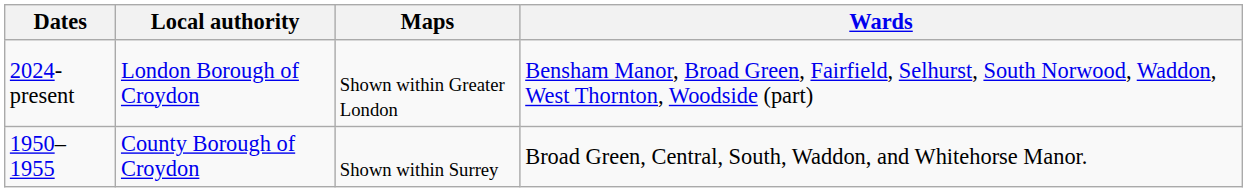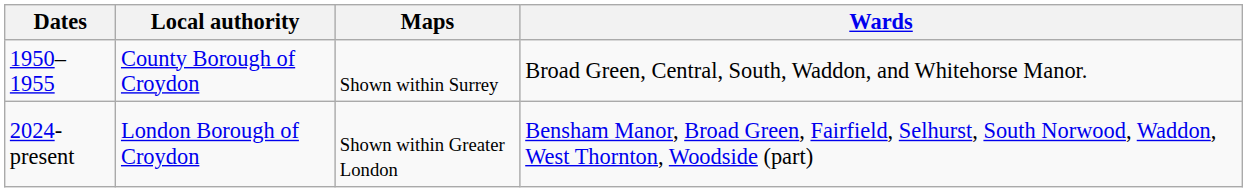 <table class=wikitable style="width:70%">
 <tr>
 <th>Dates</th>
 <th>Local authority</th>
 <th>Maps</th>
 <th><a href='#'>Wards</a></th>
 </tr>
 <tr>
+<td><a href='#'>1950</a>–<a href='#'>1955</a></td>
+<td><a href='#'>County Borough of Croydon</a></td>
+<td><br><small>Shown within Surrey</small></td>
+<td>Broad Green, Central, South, Waddon, and Whitehorse Manor.</td>
+</tr>
+<tr>
 <td><a href='#'>2024</a>-present</td>
 <td><a href='#'>London Borough of Croydon</a></td>
 <td><br><small>Shown within Greater London</small></td>
 <td><a href='#'>Bensham Manor</a>, <a href='#'>Broad Green</a>, <a href='#'>Fairfield</a>, <a href='#'>Selhurst</a>, <a href='#'>South Norwood</a>, <a href='#'>Waddon</a>, <a href='#'>West Thornton</a>, <a href='#'>Woodside</a> (part)</td>
 </tr>
-<tr>
-<td><a href='#'>1950</a>–<a href='#'>1955</a></td>
-<td><a href='#'>County Borough of Croydon</a></td>
-<td><br><small>Shown within Surrey</small></td>
-<td>Broad Green, Central, South, Waddon, and Whitehorse Manor.</td>
-</tr>
 </table>
